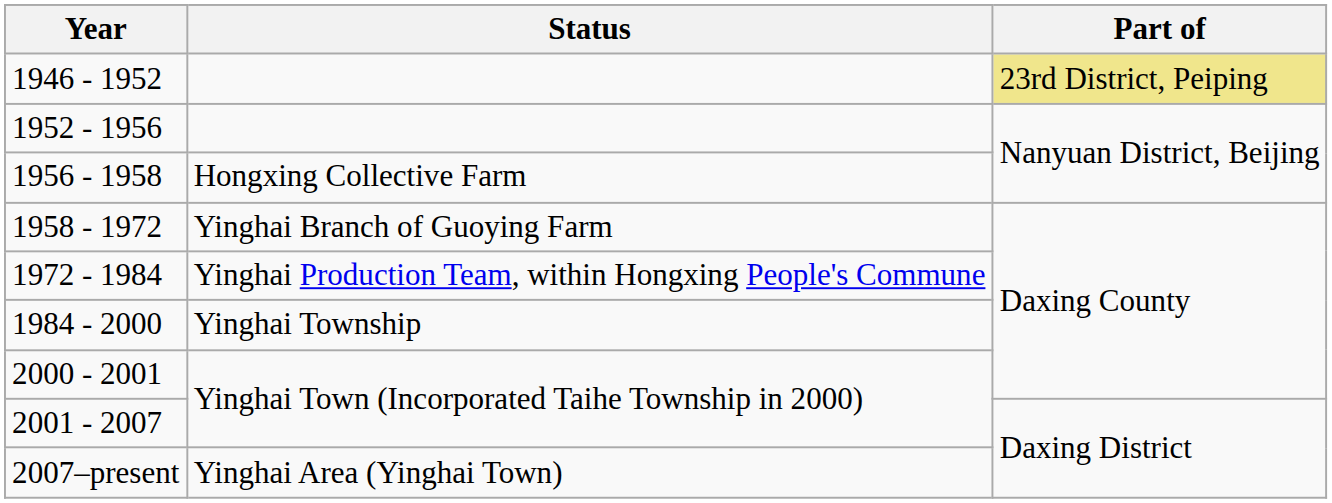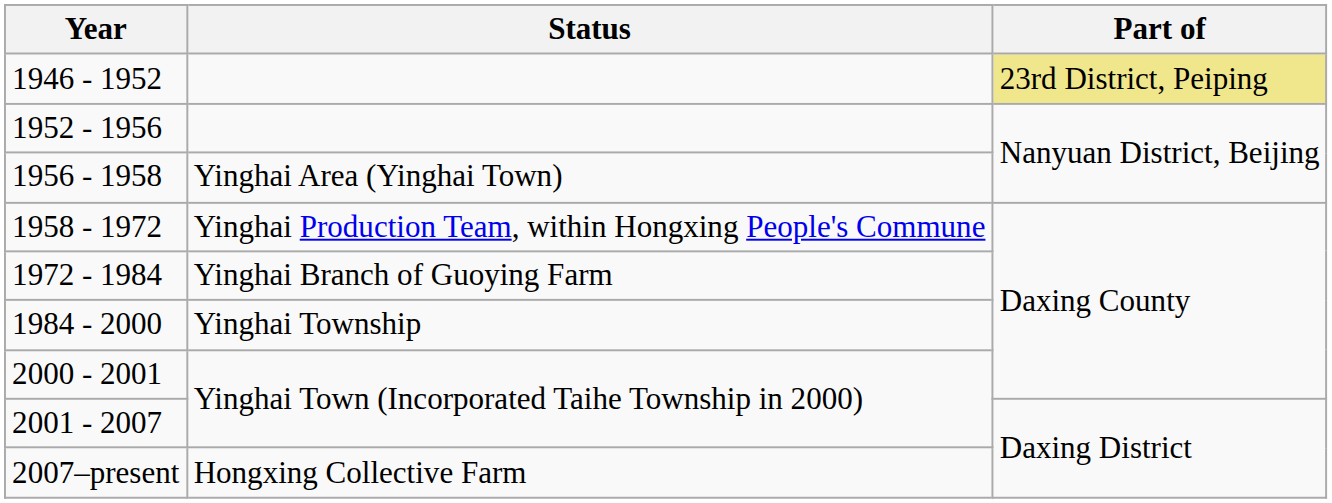 <table class="wikitable">
 <tr>
 <th>Year</th>
 <th>Status</th>
 <th>Part of</th>
 </tr>
 <tr>
 <td>1946 - 1952</td>
 <td></td>
 <td style="background: khaki;">23rd District, Peiping</td>
 </tr>
 <tr>
 <td>1952 - 1956</td>
 <td></td>
 <td rowspan="2">Nanyuan District, Beijing</td>
 </tr>
 <tr>
 <td>1956 - 1958</td>
-<td>Hongxing Collective Farm</td>
+<td>Yinghai Area (Yinghai Town)</td>
 </tr>
 <tr>
 <td>1958 - 1972</td>
-<td>Yinghai Branch of Guoying Farm</td>
+<td>Yinghai <a href='#'>Production Team</a>, within Hongxing <a href='#'>People's Commune</a></td>
 <td rowspan="4">Daxing County</td>
 </tr>
 <tr>
 <td>1972 - 1984</td>
-<td>Yinghai <a href='#'>Production Team</a>, within Hongxing <a href='#'>People's Commune</a></td>
+<td>Yinghai Branch of Guoying Farm</td>
 </tr>
 <tr>
 <td>1984 - 2000</td>
 <td>Yinghai Township</td>
 </tr>
 <tr>
 <td>2000 - 2001</td>
 <td rowspan="2">Yinghai Town (Incorporated Taihe Township in 2000)</td>
 </tr>
 <tr>
 <td>2001 - 2007</td>
 <td rowspan="2">Daxing District</td>
 </tr>
 <tr>
 <td>2007–present</td>
-<td>Yinghai Area (Yinghai Town)</td>
+<td>Hongxing Collective Farm</td>
 </tr>
 </table>
